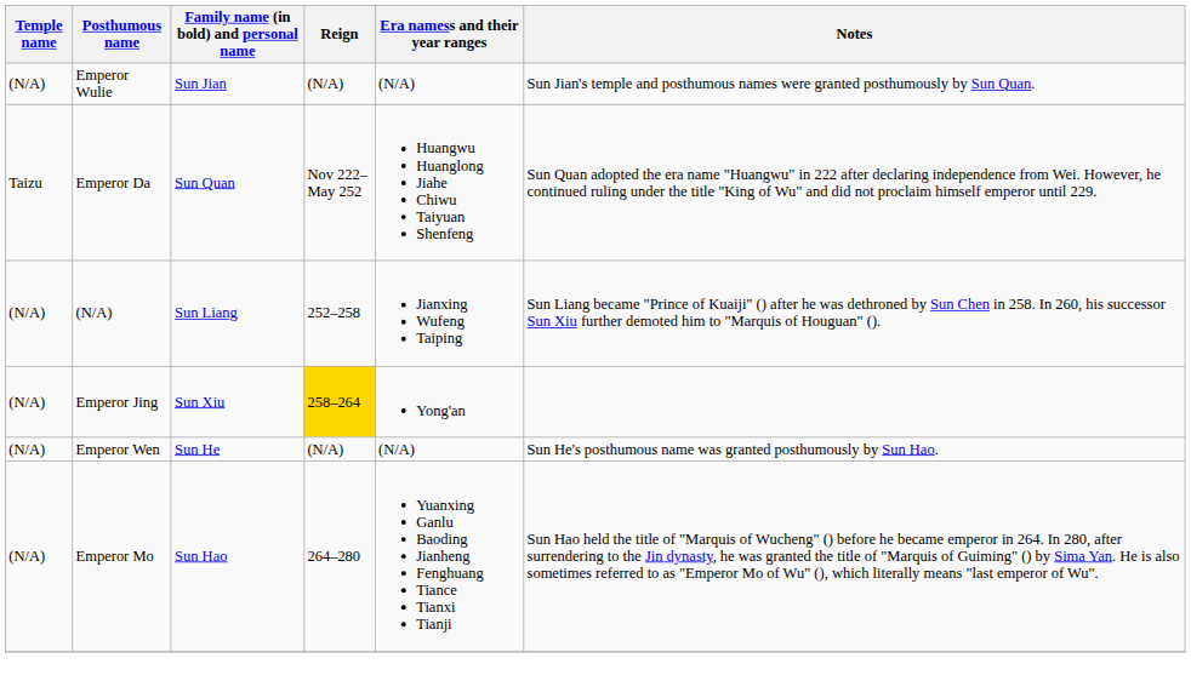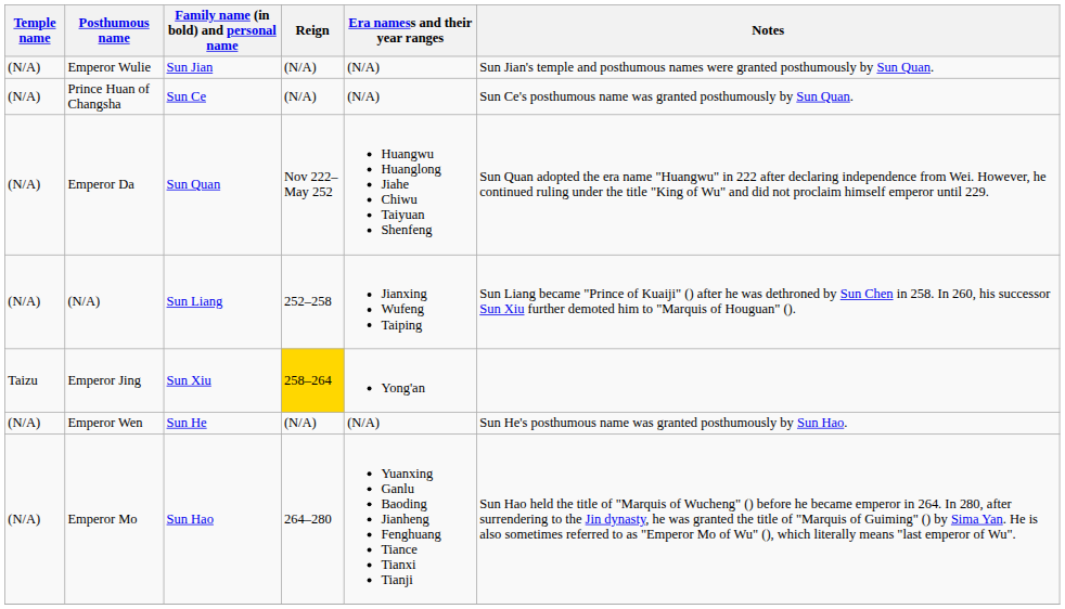 <table class="wikitable">
 <tr>
 <th><a href='#'>Temple name</a></th>
 <th><a href='#'>Posthumous name</a></th>
 <th><a href='#'>Family name</a> (in bold) and <a href='#'>personal name</a></th>
 <th>Reign</th>
 <th><a href='#'>Era names</a>s and their year ranges</th>
 <th>Notes</th>
 </tr>
 <tr>
 <td>(N/A)</td>
 <td>Emperor Wulie<br></td>
 <td><a href='#'>Sun Jian</a><br></td>
 <td>(N/A)</td>
 <td>(N/A)</td>
 <td>Sun Jian's temple and posthumous names were granted posthumously by <a href='#'>Sun Quan</a>.</td>
 </tr>
 <tr>
-<td>Taizu<br></td>
+<td>(N/A)</td>
+<td>Prince Huan of Changsha<br></td>
+<td><a href='#'>Sun Ce</a><br></td>
+<td>(N/A)</td>
+<td>(N/A)</td>
+<td>Sun Ce's posthumous name was granted posthumously by <a href='#'>Sun Quan</a>.</td>
+</tr>
+<tr>
+<td>(N/A)</td>
 <td>Emperor Da<br></td>
 <td><a href='#'>Sun Quan</a><br></td>
 <td>Nov 222– May 252</td>
 <td><br><ul><li>Huangwu<br> </li><li>Huanglong<br> </li><li>Jiahe<br> </li><li>Chiwu<br> </li><li>Taiyuan<br> </li><li>Shenfeng<br> </li></ul></td>
 <td>Sun Quan adopted the era name "Huangwu" in 222 after declaring independence from Wei. However, he continued ruling under the title "King of Wu" and did not proclaim himself emperor until 229.</td>
 </tr>
 <tr>
 <td>(N/A)</td>
 <td>(N/A)</td>
 <td><a href='#'>Sun Liang</a><br></td>
 <td>252–258</td>
 <td><br><ul><li>Jianxing<br> </li><li>Wufeng<br> </li><li>Taiping<br> </li></ul></td>
 <td>Sun Liang became "Prince of Kuaiji" () after he was dethroned by <a href='#'>Sun Chen</a> in 258. In 260, his successor <a href='#'>Sun Xiu</a> further demoted him to "Marquis of Houguan" ().</td>
 </tr>
 <tr>
-<td>(N/A)</td>
+<td>Taizu<br></td>
 <td>Emperor Jing<br></td>
 <td><a href='#'>Sun Xiu</a><br></td>
 <td style="background: gold;">258–264</td>
 <td><br><ul><li>Yong'an<br> </li></ul></td>
 <td></td>
 </tr>
 <tr>
 <td>(N/A)</td>
 <td>Emperor Wen<br></td>
 <td><a href='#'>Sun He</a><br></td>
 <td>(N/A)</td>
 <td>(N/A)</td>
 <td>Sun He's posthumous name was granted posthumously by <a href='#'>Sun Hao</a>.</td>
 </tr>
 <tr>
 <td>(N/A)</td>
 <td>Emperor Mo<br></td>
 <td><a href='#'>Sun Hao</a><br></td>
 <td>264–280</td>
 <td><br><ul><li>Yuanxing<br> </li><li>Ganlu<br> </li><li>Baoding<br> </li><li>Jianheng<br> </li><li>Fenghuang<br> </li><li>Tiance<br> </li><li>Tianxi<br> </li><li>Tianji<br> </li></ul></td>
 <td>Sun Hao held the title of "Marquis of Wucheng" () before he became emperor in 264. In 280, after surrendering to the <a href='#'>Jin dynasty</a>, he was granted the title of "Marquis of Guiming" () by <a href='#'>Sima Yan</a>. He is also sometimes referred to as "Emperor Mo of Wu" (), which literally means "last emperor of Wu".</td>
 </tr>
 <tr>
 </tr>
 </table>
